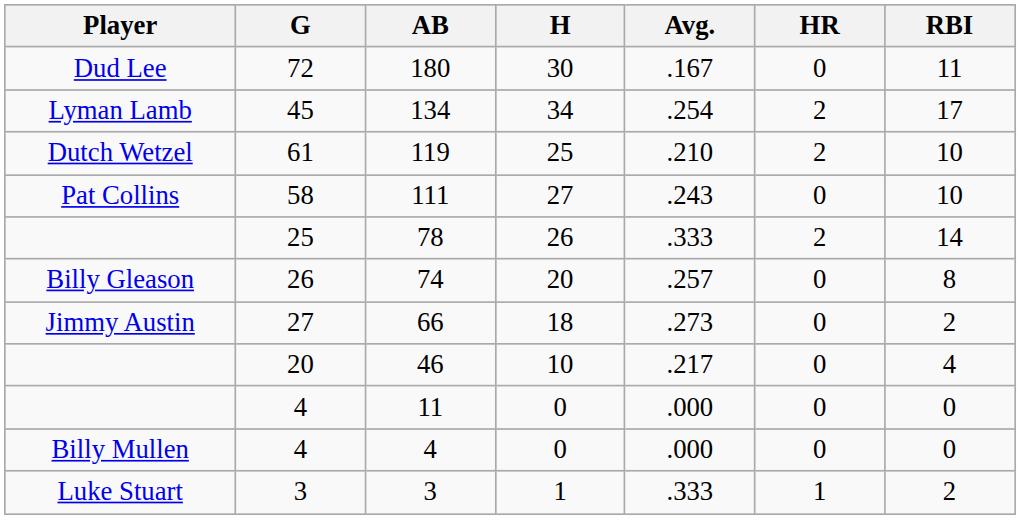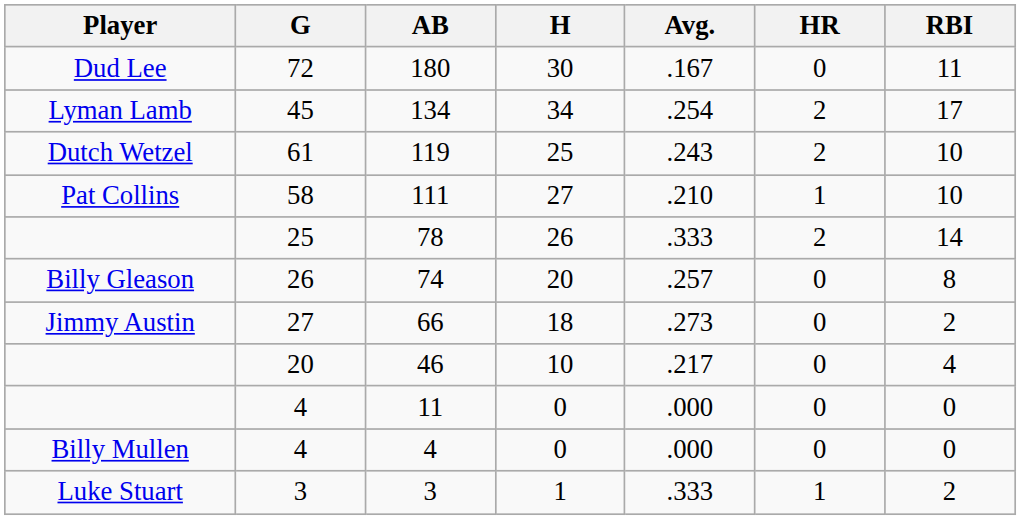 <table class="wikitable sortable">
 <tr>
 <th bgcolor="#DDDDFF" width="16%">Player</th>
 <th bgcolor="#DDDDFF" width="9%">G</th>
 <th bgcolor="#DDDDFF" width="9%">AB</th>
 <th bgcolor="#DDDDFF" width="9%">H</th>
 <th bgcolor="#DDDDFF" width="9%">Avg.</th>
 <th bgcolor="#DDDDFF" width="9%">HR</th>
 <th bgcolor="#DDDDFF" width="9%">RBI</th>
 </tr>
 <tr align="center">
 <td><a href='#'>Dud Lee</a></td>
 <td>72</td>
 <td>180</td>
 <td>30</td>
 <td>.167</td>
 <td>0</td>
 <td>11</td>
 </tr>
 <tr align="center">
 <td><a href='#'>Lyman Lamb</a></td>
 <td>45</td>
 <td>134</td>
 <td>34</td>
 <td>.254</td>
 <td>2</td>
 <td>17</td>
 </tr>
 <tr align="center">
 <td><a href='#'>Dutch Wetzel</a></td>
 <td>61</td>
 <td>119</td>
 <td>25</td>
-<td>.210</td>
+<td>.243</td>
 <td>2</td>
 <td>10</td>
 </tr>
 <tr align="center">
 <td><a href='#'>Pat Collins</a></td>
 <td>58</td>
 <td>111</td>
 <td>27</td>
-<td>.243</td>
-<td>0</td>
+<td>.210</td>
+<td>1</td>
 <td>10</td>
 </tr>
 <tr align="center">
 <td></td>
 <td>25</td>
 <td>78</td>
 <td>26</td>
 <td>.333</td>
 <td>2</td>
 <td>14</td>
 </tr>
 <tr align="center">
 <td><a href='#'>Billy Gleason</a></td>
 <td>26</td>
 <td>74</td>
 <td>20</td>
 <td>.257</td>
 <td>0</td>
 <td>8</td>
 </tr>
 <tr align="center">
 <td><a href='#'>Jimmy Austin</a></td>
 <td>27</td>
 <td>66</td>
 <td>18</td>
 <td>.273</td>
 <td>0</td>
 <td>2</td>
 </tr>
 <tr align="center">
 <td></td>
 <td>20</td>
 <td>46</td>
 <td>10</td>
 <td>.217</td>
 <td>0</td>
 <td>4</td>
 </tr>
 <tr align="center">
 <td></td>
 <td>4</td>
 <td>11</td>
 <td>0</td>
 <td>.000</td>
 <td>0</td>
 <td>0</td>
 </tr>
 <tr align="center">
 <td><a href='#'>Billy Mullen</a></td>
 <td>4</td>
 <td>4</td>
 <td>0</td>
 <td>.000</td>
 <td>0</td>
 <td>0</td>
 </tr>
 <tr align="center">
 <td><a href='#'>Luke Stuart</a></td>
 <td>3</td>
 <td>3</td>
 <td>1</td>
 <td>.333</td>
 <td>1</td>
 <td>2</td>
 </tr>
 </table>
